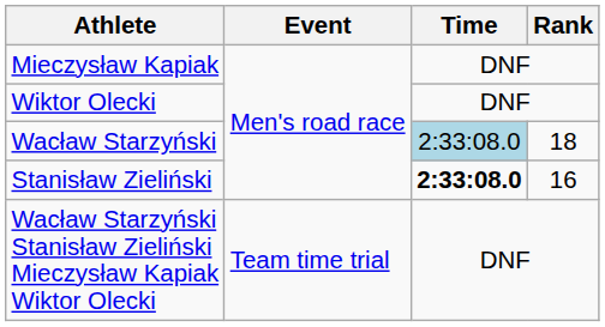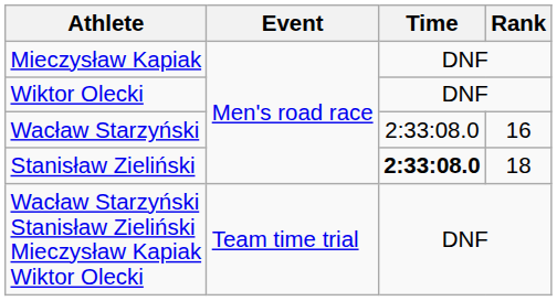 <table class=wikitable style="font-size:90%">
 <tr>
 <th>Athlete</th>
 <th>Event</th>
 <th>Time</th>
 <th>Rank</th>
 </tr>
 <tr align=center>
 <td align=left rowspan=1><a href='#'>Mieczysław Kapiak</a></td>
 <td align=left rowspan=4><a href='#'>Men's road race</a></td>
 <td align=center colspan=2>DNF</td>
 </tr>
 <tr align=center>
 <td align=left rowspan=1><a href='#'>Wiktor Olecki</a></td>
 <td align=center colspan=2>DNF</td>
 </tr>
 <tr align=center>
 <td align=left rowspan=1><a href='#'>Wacław Starzyński</a></td>
-<td style="background: lightblue;">2:33:08.0</td>
-<td>18</td>
+<td>2:33:08.0</td>
+<td>16</td>
 </tr>
 <tr align=center>
 <td align=left><a href='#'>Stanisław Zieliński</a></td>
 <td><strong>2:33:08.0</strong></td>
-<td>16</td>
+<td>18</td>
 </tr>
 <tr align=center>
 <td align=left><a href='#'>Wacław Starzyński</a><br><a href='#'>Stanisław Zieliński</a><br><a href='#'>Mieczysław Kapiak</a><br><a href='#'>Wiktor Olecki</a></td>
 <td align=left><a href='#'>Team time trial</a></td>
 <td align=center colspan=2>DNF</td>
 </tr>
 </table>
